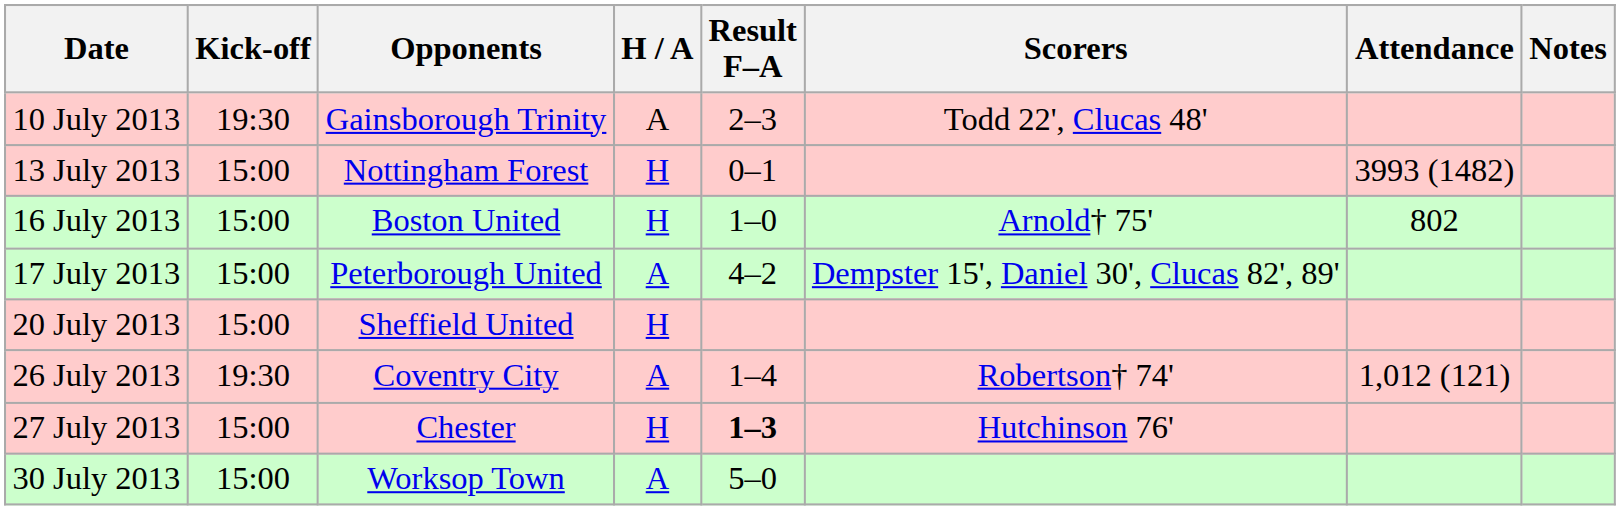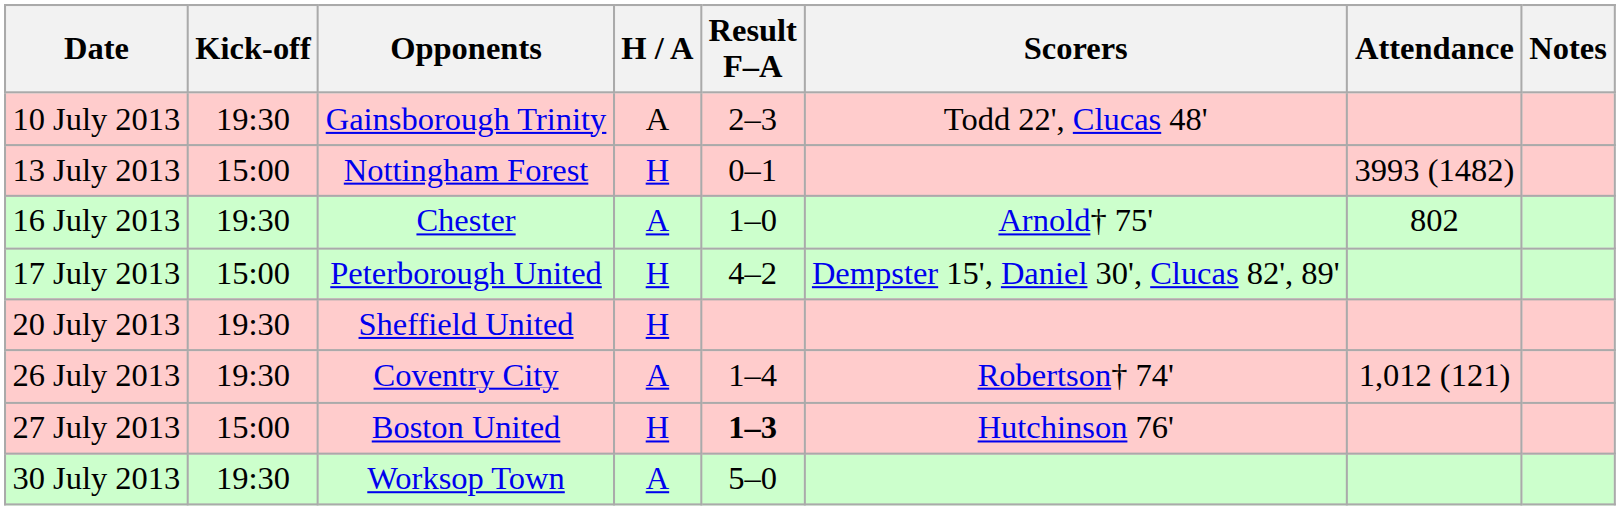 <table class="wikitable" style="text-align:center">
 <tr>
 <th>Date</th>
 <th>Kick-off</th>
 <th>Opponents</th>
 <th>H / A</th>
 <th>Result<br>F–A</th>
 <th>Scorers</th>
 <th>Attendance</th>
 <th>Notes</th>
 </tr>
 <tr bgcolor=#ffcccc>
 <td>10 July 2013</td>
 <td>19:30</td>
 <td><a href='#'>Gainsborough Trinity</a></td>
 <td>A</td>
 <td>2–3</td>
 <td>Todd 22', <a href='#'>Clucas</a> 48'</td>
 <td></td>
 <td></td>
 </tr>
 <tr bgcolor=#ffcccc>
 <td>13 July 2013</td>
 <td>15:00</td>
 <td><a href='#'>Nottingham Forest</a></td>
 <td><a href='#'>H</a></td>
 <td>0–1</td>
 <td></td>
 <td>3993 (1482)</td>
 <td></td>
 </tr>
 <tr bgcolor=#ccffcc>
 <td>16 July 2013</td>
-<td>15:00</td>
-<td><a href='#'>Boston United</a></td>
-<td><a href='#'>H</a></td>
+<td>19:30</td>
+<td><a href='#'>Chester</a></td>
+<td><a href='#'>A</a></td>
 <td>1–0</td>
 <td><a href='#'>Arnold</a>† 75'</td>
 <td>802</td>
 <td></td>
 </tr>
 <tr bgcolor=#ccffcc>
 <td>17 July 2013</td>
 <td>15:00</td>
 <td><a href='#'>Peterborough United</a></td>
-<td><a href='#'>A</a></td>
+<td><a href='#'>H</a></td>
 <td>4–2</td>
 <td><a href='#'>Dempster</a> 15', <a href='#'>Daniel</a> 30', <a href='#'>Clucas</a> 82', 89'</td>
 <td></td>
 <td></td>
 </tr>
 <tr bgcolor=#ffcccc>
 <td>20 July 2013</td>
-<td>15:00</td>
+<td>19:30</td>
 <td><a href='#'>Sheffield United</a></td>
 <td><a href='#'>H</a></td>
 <td></td>
 <td></td>
 <td></td>
 <td></td>
 </tr>
 <tr bgcolor=#ffcccc>
 <td>26 July 2013</td>
 <td>19:30</td>
 <td><a href='#'>Coventry City</a></td>
 <td><a href='#'>A</a></td>
 <td>1–4</td>
 <td><a href='#'>Robertson</a>† 74'</td>
 <td>1,012 (121)</td>
 <td></td>
 </tr>
 <tr bgcolor=#ffcccc>
 <td>27 July 2013</td>
 <td>15:00</td>
-<td><a href='#'>Chester</a></td>
+<td><a href='#'>Boston United</a></td>
 <td><a href='#'>H</a></td>
 <td><strong>1–3</strong></td>
 <td><a href='#'>Hutchinson</a> 76'</td>
 <td></td>
 <td></td>
 </tr>
 <tr bgcolor=#ccffcc>
 <td>30 July 2013</td>
-<td>15:00</td>
+<td>19:30</td>
 <td><a href='#'>Worksop Town</a></td>
 <td><a href='#'>A</a></td>
 <td>5–0</td>
 <td></td>
 <td></td>
 <td></td>
 </tr>
 </table>
